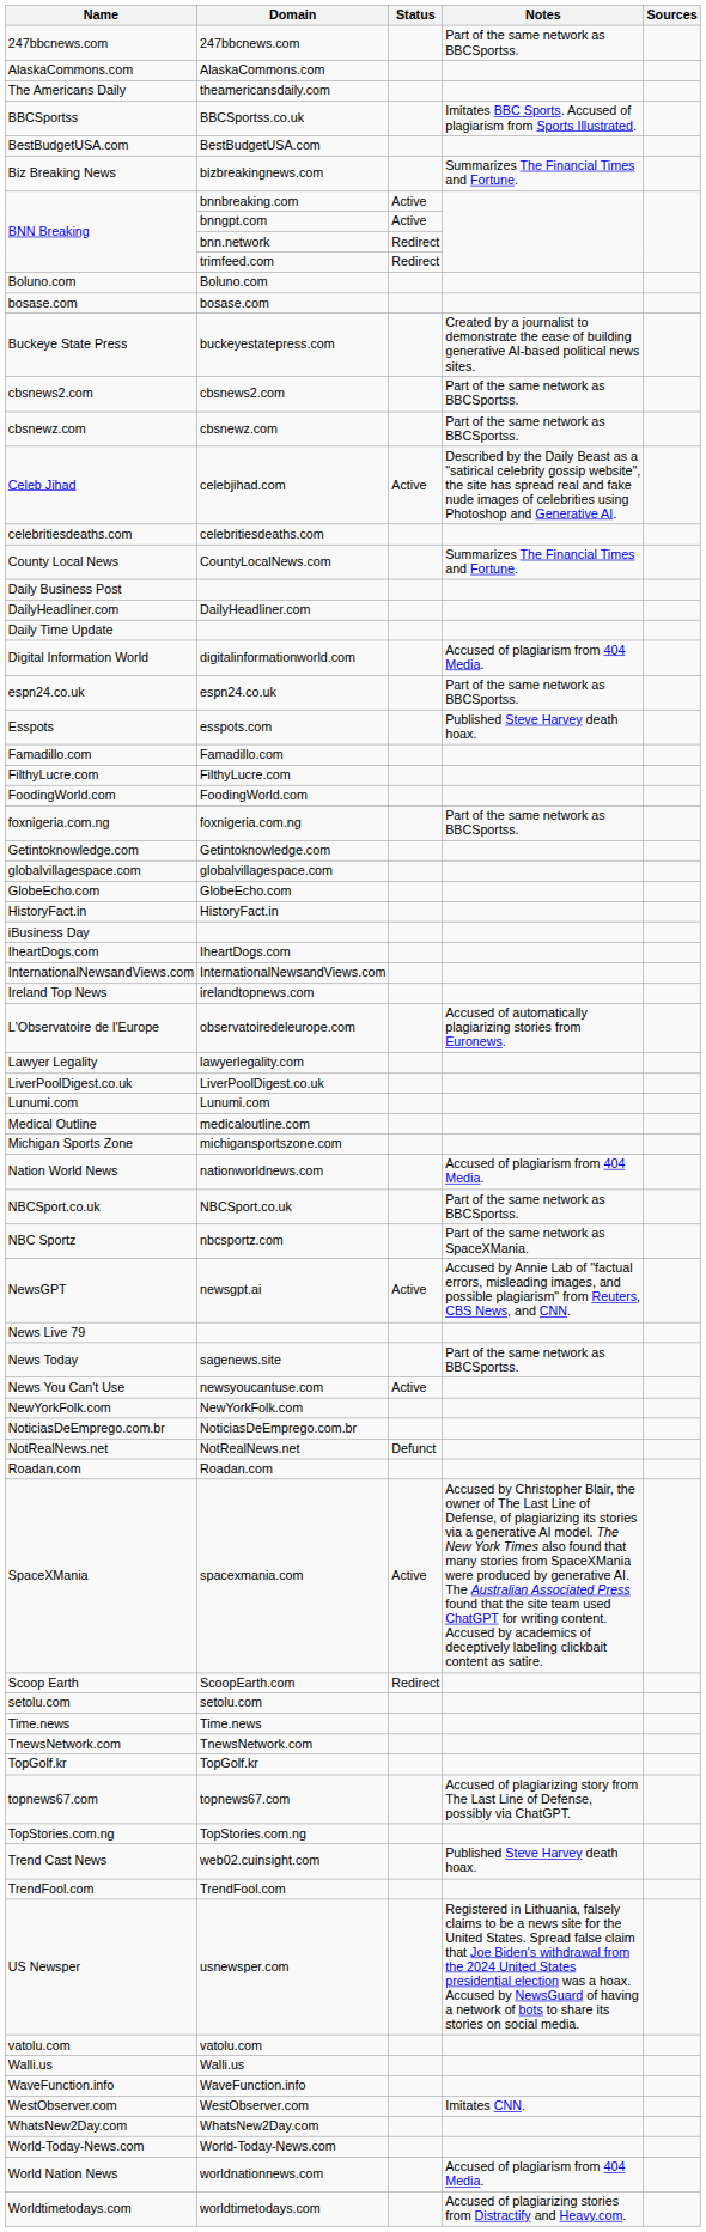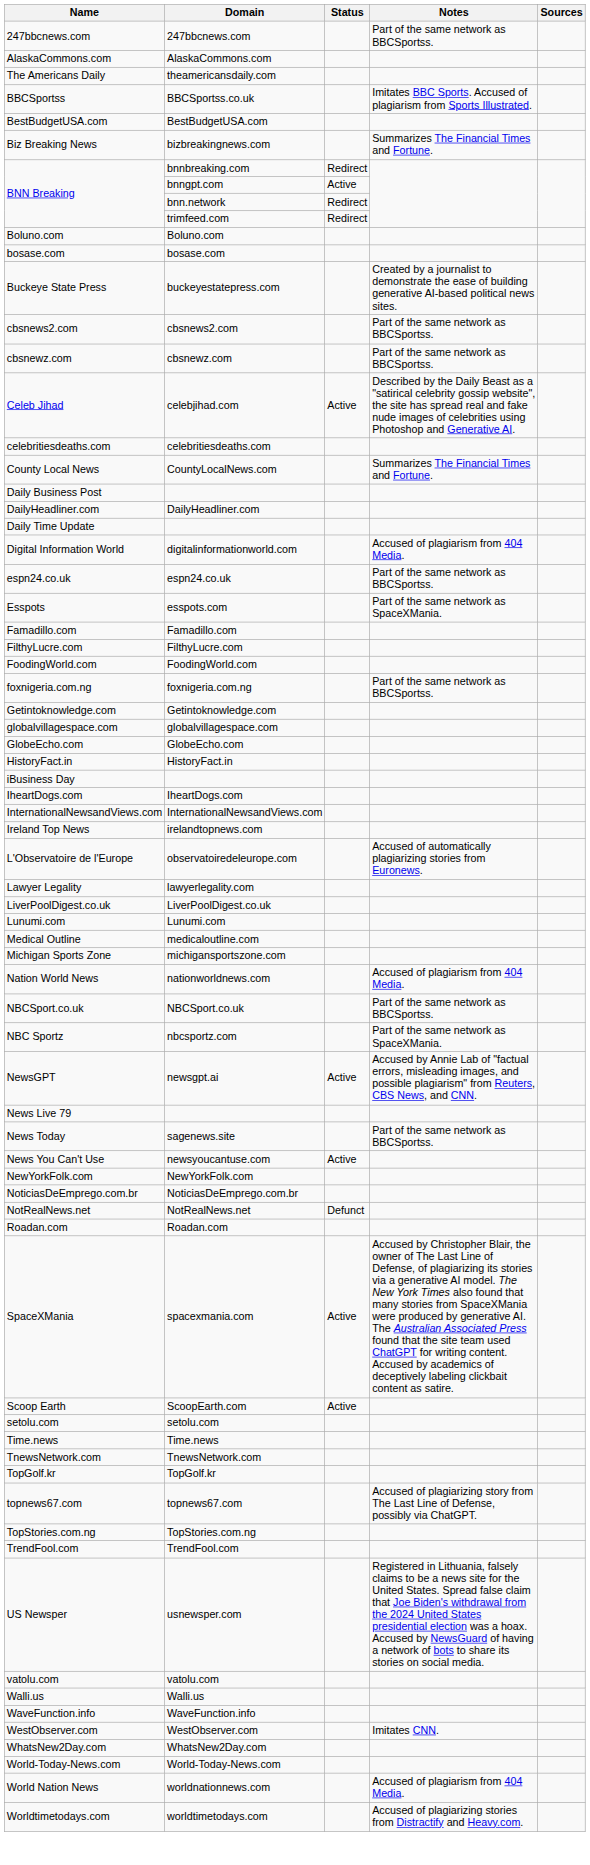 <table class="wikitable sortable mw-collapsible">
 <tr>
 <th>Name</th>
 <th>Domain</th>
 <th>Status</th>
 <th class="sortable">Notes</th>
 <th class="unsortable">Sources</th>
 </tr>
 <tr>
 <td>247bbcnews.com</td>
 <td>247bbcnews.com</td>
 <td></td>
 <td>Part of the same network as BBCSportss.</td>
 <td></td>
 </tr>
 <tr>
 <td>AlaskaCommons.com</td>
 <td>AlaskaCommons.com</td>
 <td></td>
 <td></td>
 <td></td>
 </tr>
 <tr>
 <td>The Americans Daily</td>
 <td>theamericansdaily.com</td>
 <td></td>
 <td></td>
 <td></td>
 </tr>
 <tr>
 <td>BBCSportss</td>
 <td>BBCSportss.co.uk</td>
 <td></td>
 <td>Imitates <a href='#'>BBC Sports</a>. Accused of plagiarism from <a href='#'>Sports Illustrated</a>.</td>
 <td></td>
 </tr>
 <tr>
 <td>BestBudgetUSA.com</td>
 <td>BestBudgetUSA.com</td>
 <td></td>
 <td></td>
 <td></td>
 </tr>
 <tr>
 <td>Biz Breaking News</td>
 <td>bizbreakingnews.com</td>
 <td></td>
 <td>Summarizes <a href='#'>The Financial Times</a> and <a href='#'>Fortune</a>.</td>
 <td></td>
 </tr>
 <tr>
 <td rowspan="4"><a href='#'>BNN Breaking</a></td>
 <td>bnnbreaking.com</td>
-<td>Active</td>
+<td>Redirect</td>
 <td rowspan="4"></td>
 <td rowspan="4"></td>
 </tr>
 <tr>
 <td>bnngpt.com</td>
 <td>Active</td>
 </tr>
 <tr>
 <td>bnn.network</td>
 <td>Redirect</td>
 </tr>
 <tr>
 <td>trimfeed.com</td>
 <td>Redirect</td>
 </tr>
 <tr>
 <td>Boluno.com</td>
 <td>Boluno.com</td>
 <td></td>
 <td></td>
 <td></td>
 </tr>
 <tr>
 <td>bosase.com</td>
 <td>bosase.com</td>
 <td></td>
 <td></td>
 <td></td>
 </tr>
 <tr>
 <td>Buckeye State Press</td>
 <td>buckeyestatepress.com</td>
 <td></td>
 <td>Created by a journalist to demonstrate the ease of building generative AI-based political news sites.</td>
 <td></td>
 </tr>
 <tr>
 <td>cbsnews2.com</td>
 <td>cbsnews2.com</td>
 <td></td>
 <td>Part of the same network as BBCSportss.</td>
 <td></td>
 </tr>
 <tr>
 <td>cbsnewz.com</td>
 <td>cbsnewz.com</td>
 <td></td>
 <td>Part of the same network as BBCSportss.</td>
 <td></td>
 </tr>
 <tr>
 <td><a href='#'>Celeb Jihad</a></td>
 <td>celebjihad.com</td>
 <td>Active</td>
 <td>Described by the Daily Beast as a "satirical celebrity gossip website", the site has spread real and fake nude images of celebrities using Photoshop and <a href='#'>Generative AI</a>.</td>
 <td></td>
 </tr>
 <tr>
 <td>celebritiesdeaths.com</td>
 <td>celebritiesdeaths.com</td>
 <td></td>
 <td></td>
 <td></td>
 </tr>
 <tr>
 <td>County Local News</td>
 <td>CountyLocalNews.com</td>
 <td></td>
 <td>Summarizes <a href='#'>The Financial Times</a> and <a href='#'>Fortune</a>.</td>
 <td></td>
 </tr>
 <tr>
 <td>Daily Business Post</td>
 <td></td>
 <td></td>
 <td></td>
 <td></td>
 </tr>
 <tr>
 <td>DailyHeadliner.com</td>
 <td>DailyHeadliner.com</td>
 <td></td>
 <td></td>
 <td></td>
 </tr>
 <tr>
 <td>Daily Time Update</td>
 <td></td>
 <td></td>
 <td></td>
 <td></td>
 </tr>
 <tr>
 <td>Digital Information World</td>
 <td>digitalinformationworld.com</td>
 <td></td>
 <td>Accused of plagiarism from <a href='#'>404 Media</a>.</td>
 <td></td>
 </tr>
 <tr>
 <td>espn24.co.uk</td>
 <td>espn24.co.uk</td>
 <td></td>
 <td>Part of the same network as BBCSportss.</td>
 <td></td>
 </tr>
 <tr>
 <td>Esspots</td>
 <td>esspots.com</td>
 <td></td>
-<td>Published <a href='#'>Steve Harvey</a> death hoax.</td>
+<td>Part of the same network as SpaceXMania.</td>
 <td></td>
 </tr>
 <tr>
 <td>Famadillo.com</td>
 <td>Famadillo.com</td>
 <td></td>
 <td></td>
 <td></td>
 </tr>
 <tr>
 <td>FilthyLucre.com</td>
 <td>FilthyLucre.com</td>
 <td></td>
 <td></td>
 <td></td>
 </tr>
 <tr>
 <td>FoodingWorld.com</td>
 <td>FoodingWorld.com</td>
 <td></td>
 <td></td>
 <td></td>
 </tr>
 <tr>
 <td>foxnigeria.com.ng</td>
 <td>foxnigeria.com.ng</td>
 <td></td>
 <td>Part of the same network as BBCSportss.</td>
 <td></td>
 </tr>
 <tr>
 <td>Getintoknowledge.com</td>
 <td>Getintoknowledge.com</td>
 <td></td>
 <td></td>
 <td></td>
 </tr>
 <tr>
 <td>globalvillagespace.com</td>
 <td>globalvillagespace.com</td>
 <td></td>
 <td></td>
 <td></td>
 </tr>
 <tr>
 <td>GlobeEcho.com</td>
 <td>GlobeEcho.com</td>
 <td></td>
 <td></td>
 <td></td>
 </tr>
 <tr>
 <td>HistoryFact.in</td>
 <td>HistoryFact.in</td>
 <td></td>
 <td></td>
 <td></td>
 </tr>
 <tr>
 <td>iBusiness Day</td>
 <td></td>
 <td></td>
 <td></td>
 <td></td>
 </tr>
 <tr>
 <td>IheartDogs.com</td>
 <td>IheartDogs.com</td>
 <td></td>
 <td></td>
 <td></td>
 </tr>
 <tr>
 <td>InternationalNewsandViews.com</td>
 <td>InternationalNewsandViews.com</td>
 <td></td>
 <td></td>
 <td></td>
 </tr>
 <tr>
 <td>Ireland Top News</td>
 <td>irelandtopnews.com</td>
 <td></td>
 <td></td>
 <td></td>
 </tr>
 <tr>
 <td>L'Observatoire de l'Europe</td>
 <td>observatoiredeleurope.com</td>
 <td></td>
 <td>Accused of automatically plagiarizing stories from <a href='#'>Euronews</a>.</td>
 <td></td>
 </tr>
 <tr>
 <td>Lawyer Legality</td>
 <td>lawyerlegality.com</td>
 <td></td>
 <td></td>
 <td></td>
 </tr>
 <tr>
 <td>LiverPoolDigest.co.uk</td>
 <td>LiverPoolDigest.co.uk</td>
 <td></td>
 <td></td>
 <td></td>
 </tr>
 <tr>
 <td>Lunumi.com</td>
 <td>Lunumi.com</td>
 <td></td>
 <td></td>
 <td></td>
 </tr>
 <tr>
 <td>Medical Outline</td>
 <td>medicaloutline.com</td>
 <td></td>
 <td></td>
 <td></td>
 </tr>
 <tr>
 <td>Michigan Sports Zone</td>
 <td>michigansportszone.com</td>
 <td></td>
 <td></td>
 <td></td>
 </tr>
 <tr>
 <td>Nation World News</td>
 <td>nationworldnews.com</td>
 <td></td>
 <td>Accused of plagiarism from <a href='#'>404 Media</a>.</td>
 <td></td>
 </tr>
 <tr>
 <td>NBCSport.co.uk</td>
 <td>NBCSport.co.uk</td>
 <td></td>
 <td>Part of the same network as BBCSportss.</td>
 <td></td>
 </tr>
 <tr>
 <td>NBC Sportz</td>
 <td>nbcsportz.com</td>
 <td></td>
 <td>Part of the same network as SpaceXMania.</td>
 <td></td>
 </tr>
 <tr>
 <td>NewsGPT</td>
 <td>newsgpt.ai</td>
 <td>Active</td>
 <td>Accused by Annie Lab of "factual errors, misleading images, and possible plagiarism" from <a href='#'>Reuters</a>, <a href='#'>CBS News</a>, and <a href='#'>CNN</a>.</td>
 <td></td>
 </tr>
 <tr>
 <td>News Live 79</td>
 <td></td>
 <td></td>
 <td></td>
 <td></td>
 </tr>
 <tr>
 <td>News Today</td>
 <td>sagenews.site</td>
 <td></td>
 <td>Part of the same network as BBCSportss.</td>
 <td></td>
 </tr>
 <tr>
 <td>News You Can't Use</td>
 <td>newsyoucantuse.com</td>
 <td>Active</td>
 <td></td>
 <td></td>
 </tr>
 <tr>
 <td>NewYorkFolk.com</td>
 <td>NewYorkFolk.com</td>
 <td></td>
 <td></td>
 <td></td>
 </tr>
 <tr>
 <td>NoticiasDeEmprego.com.br</td>
 <td>NoticiasDeEmprego.com.br</td>
 <td></td>
 <td></td>
 <td></td>
 </tr>
 <tr>
 <td>NotRealNews.net</td>
 <td>NotRealNews.net</td>
 <td>Defunct</td>
 <td></td>
 <td></td>
 </tr>
 <tr>
 <td>Roadan.com</td>
 <td>Roadan.com</td>
 <td></td>
 <td></td>
 <td></td>
 </tr>
 <tr>
 <td>SpaceXMania</td>
 <td>spacexmania.com</td>
 <td>Active</td>
 <td>Accused by Christopher Blair, the owner of The Last Line of Defense, of plagiarizing its stories via a generative AI model. <em>The New York Times</em> also found that many stories from SpaceXMania were produced by generative AI. The <em><a href='#'>Australian Associated Press</a></em> found that the site team used <a href='#'>ChatGPT</a> for writing content. Accused by academics of deceptively labeling clickbait content as satire.</td>
 <td></td>
 </tr>
 <tr>
 <td>Scoop Earth</td>
 <td>ScoopEarth.com</td>
-<td>Redirect</td>
+<td>Active</td>
 <td></td>
 <td></td>
 </tr>
 <tr>
 <td>setolu.com</td>
 <td>setolu.com</td>
 <td></td>
 <td></td>
 <td></td>
 </tr>
 <tr>
 <td>Time.news</td>
 <td>Time.news</td>
 <td></td>
 <td></td>
 <td></td>
 </tr>
 <tr>
 <td>TnewsNetwork.com</td>
 <td>TnewsNetwork.com</td>
 <td></td>
 <td></td>
 <td></td>
 </tr>
 <tr>
 <td>TopGolf.kr</td>
 <td>TopGolf.kr</td>
 <td></td>
 <td></td>
 <td></td>
 </tr>
 <tr>
 <td>topnews67.com</td>
 <td>topnews67.com</td>
 <td></td>
 <td>Accused of plagiarizing story from The Last Line of Defense, possibly via ChatGPT.</td>
 <td></td>
 </tr>
 <tr>
 <td>TopStories.com.ng</td>
 <td>TopStories.com.ng</td>
 <td></td>
 <td></td>
-<td></td>
-</tr>
-<tr>
-<td>Trend Cast News</td>
-<td>web02.cuinsight.com</td>
-<td></td>
-<td>Published <a href='#'>Steve Harvey</a> death hoax.</td>
 <td></td>
 </tr>
 <tr>
 <td>TrendFool.com</td>
 <td>TrendFool.com</td>
 <td></td>
 <td></td>
 <td></td>
 </tr>
 <tr>
 <td>US Newsper</td>
 <td>usnewsper.com</td>
 <td></td>
 <td>Registered in Lithuania, falsely claims to be a news site for the United States. Spread false claim that <a href='#'>Joe Biden's withdrawal from the 2024 United States presidential election</a> was a hoax. Accused by <a href='#'>NewsGuard</a> of having a network of <a href='#'>bots</a> to share its stories on social media.</td>
 <td></td>
 </tr>
 <tr>
 <td>vatolu.com</td>
 <td>vatolu.com</td>
 <td></td>
 <td></td>
 <td></td>
 </tr>
 <tr>
 <td>Walli.us</td>
 <td>Walli.us</td>
 <td></td>
 <td></td>
 <td></td>
 </tr>
 <tr>
 <td>WaveFunction.info</td>
 <td>WaveFunction.info</td>
 <td></td>
 <td></td>
 <td></td>
 </tr>
 <tr>
 <td>WestObserver.com</td>
 <td>WestObserver.com</td>
 <td></td>
 <td>Imitates <a href='#'>CNN</a>.</td>
 <td></td>
 </tr>
 <tr>
 <td>WhatsNew2Day.com</td>
 <td>WhatsNew2Day.com</td>
 <td></td>
 <td></td>
 <td></td>
 </tr>
 <tr>
 <td>World-Today-News.com</td>
 <td>World-Today-News.com</td>
 <td></td>
 <td></td>
 <td></td>
 </tr>
 <tr>
 <td>World Nation News</td>
 <td>worldnationnews.com</td>
 <td></td>
 <td>Accused of plagiarism from <a href='#'>404 Media</a>.</td>
 <td></td>
 </tr>
 <tr>
 <td>Worldtimetodays.com</td>
 <td>worldtimetodays.com</td>
 <td></td>
 <td>Accused of plagiarizing stories from <a href='#'>Distractify</a> and <a href='#'>Heavy.com</a>.</td>
 <td></td>
 </tr>
 </table>
